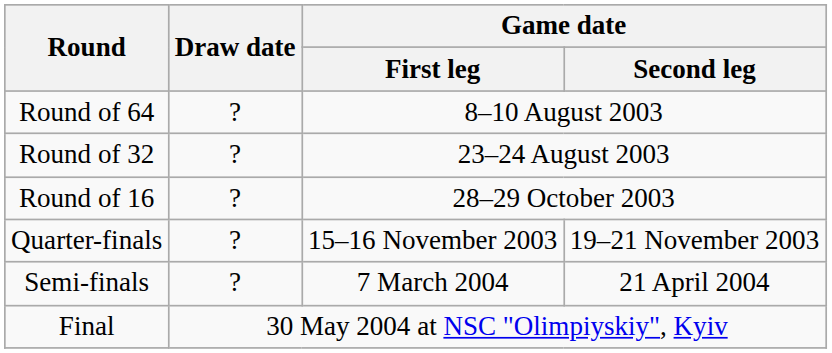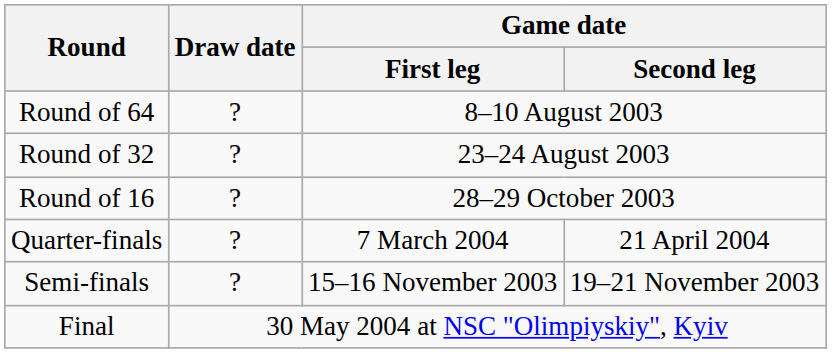 <table class="wikitable" style="text-align:center">
 <tr>
 <th rowspan=2>Round</th>
 <th rowspan=2>Draw date</th>
 <th colspan=2>Game date</th>
 </tr>
 <tr>
 <th>First leg</th>
 <th>Second leg</th>
 </tr>
 <tr>
 <td>Round of 64</td>
 <td>?</td>
 <td colspan=2>8–10 August 2003</td>
 </tr>
 <tr>
 <td>Round of 32</td>
 <td>?</td>
 <td colspan=2>23–24 August 2003</td>
 </tr>
 <tr>
 <td>Round of 16</td>
 <td>?</td>
 <td colspan=2>28–29 October 2003</td>
 </tr>
 <tr>
 <td>Quarter-finals</td>
 <td>?</td>
-<td>15–16 November 2003</td>
-<td>19–21 November 2003</td>
+<td>7 March 2004</td>
+<td>21 April 2004</td>
 </tr>
 <tr>
 <td>Semi-finals</td>
 <td>?</td>
-<td>7 March 2004</td>
-<td>21 April 2004</td>
+<td>15–16 November 2003</td>
+<td>19–21 November 2003</td>
 </tr>
 <tr>
 <td>Final</td>
 <td colspan="3">30 May 2004 at <a href='#'>NSC "Olimpiyskiy"</a>, <a href='#'>Kyiv</a></td>
 </tr>
 </table>
